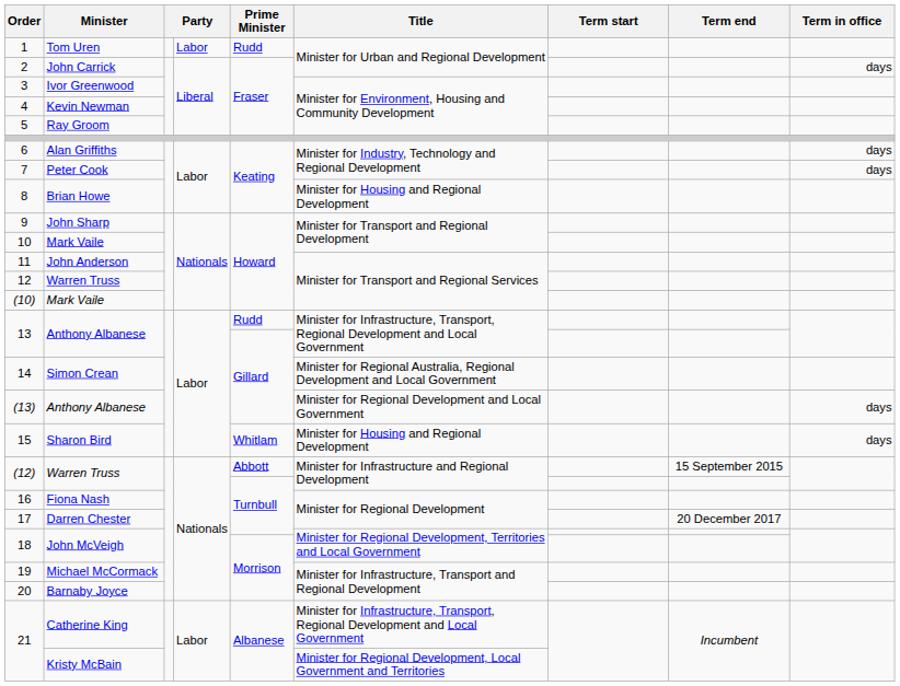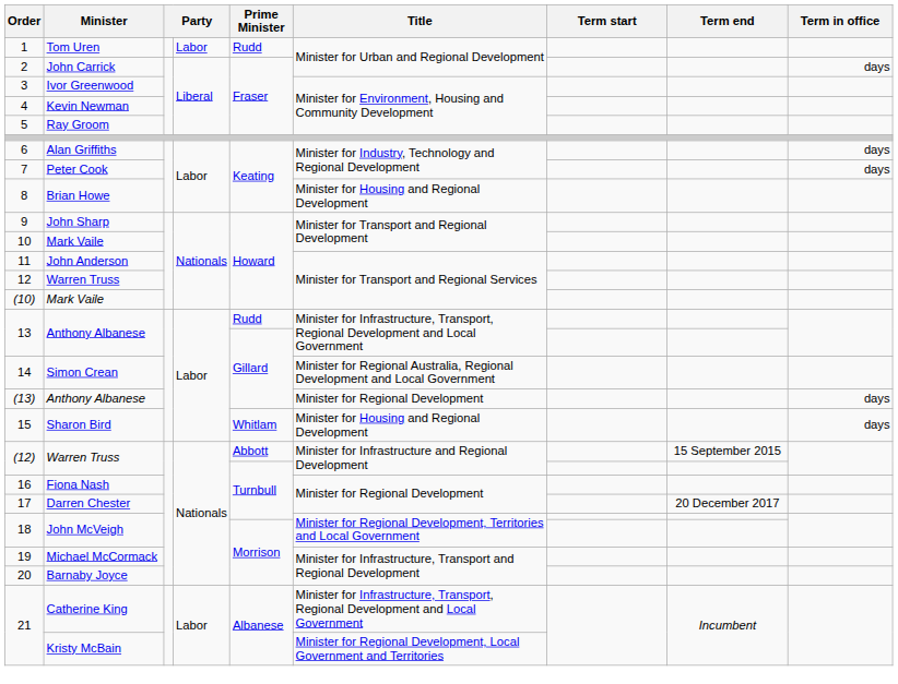 <table class="wikitable">
 <tr>
 <th width=5>Order</th>
 <th width=150>Minister</th>
 <th width=75 colspan="2">Party</th>
 <th width=75>Prime Minister</th>
 <th width=325>Title</th>
 <th width=150>Term start</th>
 <th width=150>Term end</th>
 <th width=130>Term in office</th>
 </tr>
 <tr>
 <td align=center>1</td>
 <td><a href='#'>Tom Uren</a></td>
 <td> </td>
 <td><a href='#'>Labor</a></td>
 <td><a href='#'>Rudd</a></td>
 <td rowspan=2>Minister for Urban and Regional Development</td>
 <td align=center></td>
 <td align=center></td>
 <td align=right></td>
 </tr>
 <tr>
 <td align=center>2</td>
 <td><a href='#'>John Carrick</a></td>
 <td rowspan=4 > </td>
 <td rowspan=4><a href='#'>Liberal</a></td>
 <td rowspan=4><a href='#'>Fraser</a></td>
 <td align=center></td>
 <td align=center></td>
 <td align=right> days</td>
 </tr>
 <tr>
 <td align=center>3</td>
 <td><a href='#'>Ivor Greenwood</a></td>
 <td rowspan=3>Minister for <a href='#'>Environment</a>, Housing and Community Development</td>
 <td align=center></td>
 <td align=center></td>
 <td align=right></td>
 </tr>
 <tr>
 <td align=center>4</td>
 <td><a href='#'>Kevin Newman</a></td>
 <td align=center></td>
 <td align=center></td>
 <td align=right></td>
 </tr>
 <tr>
 <td align=center>5</td>
 <td><a href='#'>Ray Groom</a></td>
 <td align=center></td>
 <td align=center></td>
 <td align=right></td>
 </tr>
 <tr>
 <th colspan=9 style="background: #cccccc;"></th>
 </tr>
 <tr>
 <td align=center>6</td>
 <td><a href='#'>Alan Griffiths</a></td>
 <td rowspan="3" > </td>
 <td rowspan=3>Labor</td>
 <td rowspan=3><a href='#'>Keating</a></td>
 <td rowspan=2>Minister for <a href='#'>Industry</a>, Technology and Regional Development</td>
 <td align=center></td>
 <td align=center></td>
 <td align=right> days</td>
 </tr>
 <tr>
 <td align=center>7</td>
 <td><a href='#'>Peter Cook</a></td>
 <td align=center></td>
 <td align=center></td>
 <td align=right> days</td>
 </tr>
 <tr>
 <td align=center>8</td>
 <td><a href='#'>Brian Howe</a></td>
 <td>Minister for <a href='#'>Housing</a> and Regional Development</td>
 <td align=center></td>
 <td align=center></td>
 <td align=right></td>
 </tr>
 <tr>
 <td align=center>9</td>
 <td><a href='#'>John Sharp</a></td>
 <td rowspan="5" > </td>
 <td rowspan=5><a href='#'>Nationals</a></td>
 <td rowspan=5><a href='#'>Howard</a></td>
 <td rowspan=2>Minister for Transport and Regional Development</td>
 <td align=center></td>
 <td align=center></td>
 <td align=right></td>
 </tr>
 <tr>
 <td align=center>10</td>
 <td><a href='#'>Mark Vaile</a></td>
 <td align=center></td>
 <td align=center></td>
 <td align=right></td>
 </tr>
 <tr>
 <td align=center>11</td>
 <td><a href='#'>John Anderson</a></td>
 <td rowspan=3>Minister for Transport and Regional Services</td>
 <td align=center></td>
 <td align=center></td>
 <td align=right><strong></strong></td>
 </tr>
 <tr>
 <td align=center>12</td>
 <td><a href='#'>Warren Truss</a></td>
 <td align=center></td>
 <td align=center></td>
 <td align=right></td>
 </tr>
 <tr>
 <td align=center><em>(10)</em></td>
 <td><em>Mark Vaile</em></td>
 <td align=center></td>
 <td align=center></td>
 <td align=right></td>
 </tr>
 <tr>
 <td rowspan=2 align=center>13</td>
 <td rowspan=2><a href='#'>Anthony Albanese</a></td>
 <td rowspan="5" > </td>
 <td rowspan=5>Labor</td>
 <td><a href='#'>Rudd</a></td>
 <td rowspan=2>Minister for Infrastructure, Transport, Regional Development and Local Government</td>
 <td align=center></td>
 <td align=center></td>
 <td rowspan=2 align=right></td>
 </tr>
 <tr>
 <td rowspan=3><a href='#'>Gillard</a></td>
 <td align=center></td>
 <td align=center></td>
 </tr>
 <tr>
 <td align=center>14</td>
 <td><a href='#'>Simon Crean</a></td>
 <td>Minister for Regional Australia, Regional Development and Local Government</td>
 <td align=center></td>
 <td align=center></td>
 <td align=right></td>
 </tr>
 <tr>
 <td align=center><em>(13)</em></td>
 <td><em>Anthony Albanese</em></td>
-<td>Minister for Regional Development and Local Government</td>
+<td>Minister for Regional Development</td>
 <td align=center></td>
 <td align=center></td>
 <td align=right> days</td>
 </tr>
 <tr>
 <td align=center>15</td>
 <td><a href='#'>Sharon Bird</a></td>
 <td><a href='#'>Whitlam</a></td>
 <td>Minister for <a href='#'>Housing</a> and Regional Development</td>
 <td align=center></td>
 <td align=center></td>
 <td align=right> days</td>
 </tr>
 <tr>
 <td rowspan=2 align=center><em>(12)</em></td>
 <td rowspan=2><em>Warren Truss</em></td>
 <td rowspan="8" > </td>
 <td rowspan=8>Nationals</td>
 <td><a href='#'>Abbott</a></td>
 <td rowspan=2>Minister for Infrastructure and Regional Development</td>
 <td align=center></td>
 <td align=center>15 September 2015</td>
 <td rowspan=2 align=right></td>
 </tr>
 <tr>
 <td rowspan=4><a href='#'>Turnbull</a></td>
 <td align=center></td>
 <td align=center></td>
 </tr>
 <tr>
 <td align=center>16</td>
 <td><a href='#'>Fiona Nash</a></td>
 <td rowspan=2>Minister for Regional Development</td>
 <td align=center></td>
 <td align=center></td>
 <td align=right></td>
 </tr>
 <tr>
 <td align=center>17</td>
 <td><a href='#'>Darren Chester</a></td>
 <td align=center></td>
 <td align=center>20 December 2017</td>
 <td align=right></td>
 </tr>
 <tr>
 <td rowspan=2 align=center>18</td>
 <td rowspan=2><a href='#'>John McVeigh</a></td>
 <td rowspan=2><a href='#'>Minister for Regional Development, Territories and Local Government</a></td>
 <td align=center></td>
 <td align=center></td>
 <td rowspan=2 align=right></td>
 </tr>
 <tr>
 <td rowspan=3><a href='#'>Morrison</a></td>
 <td align=center></td>
 <td align=center></td>
 </tr>
 <tr>
 <td align=center>19</td>
 <td><a href='#'>Michael McCormack</a></td>
 <td rowspan=2>Minister for Infrastructure, Transport and Regional Development</td>
 <td align=center></td>
 <td align=center></td>
 <td align=right></td>
 </tr>
 <tr>
 <td align=center>20</td>
 <td><a href='#'>Barnaby Joyce</a></td>
 <td align=center></td>
 <td align=center></td>
 <td align=right></td>
 </tr>
 <tr>
 <td align=center rowspan=2>21</td>
 <td><a href='#'>Catherine King</a></td>
 <td rowspan=2 ></td>
 <td rowspan=2>Labor</td>
 <td rowspan=2><a href='#'>Albanese</a></td>
 <td>Minister for <a href='#'>Infrastructure, Transport</a>, Regional Development and <a href='#'>Local Government</a></td>
 <td align=center rowspan=2></td>
 <td align=center rowspan=2><em>Incumbent</em></td>
 <td align=right rowspan=2></td>
 </tr>
 <tr>
 <td><a href='#'>Kristy McBain</a></td>
 <td><a href='#'>Minister for Regional Development, Local Government and Territories</a></td>
 </tr>
 </table>
